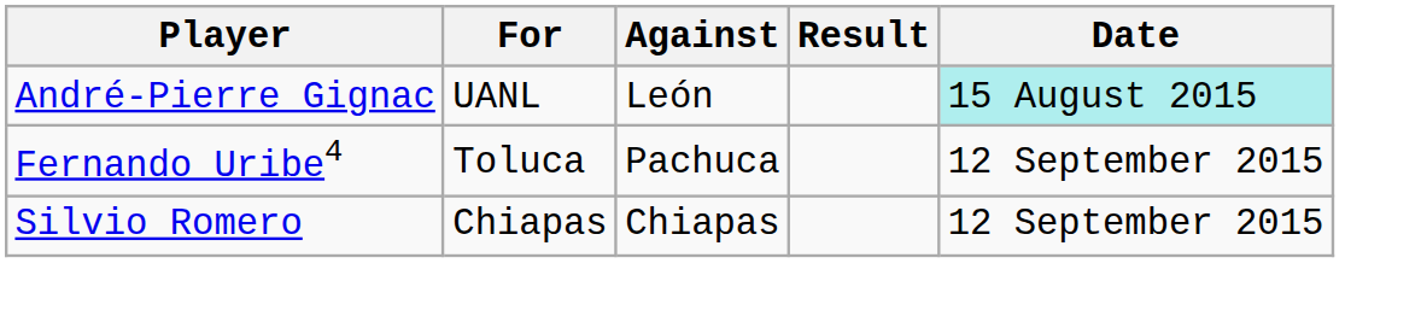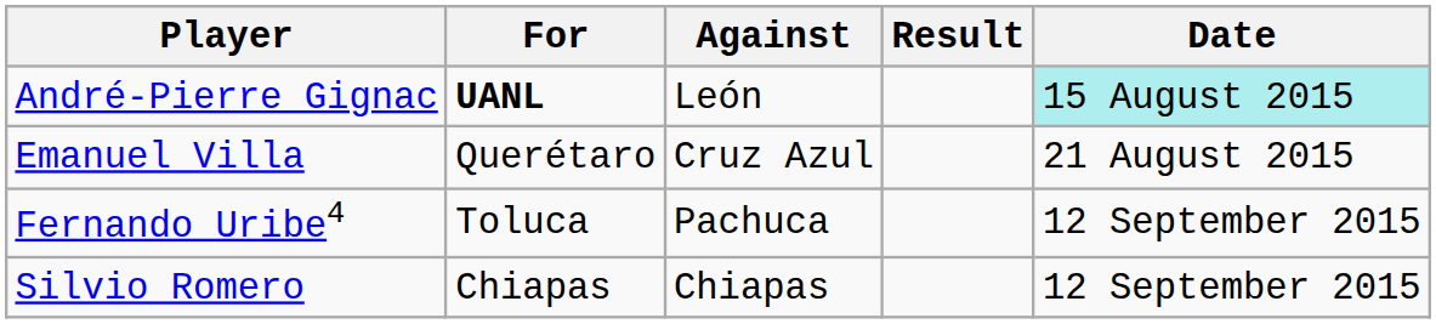 <table class="wikitable sortable">
 <tr>
 <th>Player</th>
 <th>For</th>
 <th>Against</th>
 <th align=center>Result</th>
 <th>Date</th>
 </tr>
 <tr>
 <td> <a href='#'>André-Pierre Gignac</a></td>
-<td>UANL</td>
+<td><strong>UANL</strong></td>
 <td>León</td>
 <td align="center"></td>
 <td style="background: paleturquoise;">15 August 2015</td>
+</tr>
+<tr>
+<td> <a href='#'>Emanuel Villa</a></td>
+<td>Querétaro</td>
+<td>Cruz Azul</td>
+<td align="center"></td>
+<td>21 August 2015</td>
 </tr>
 <tr>
 <td> <a href='#'>Fernando Uribe</a><sup>4</sup></td>
 <td>Toluca</td>
 <td>Pachuca</td>
 <td align="center"></td>
 <td>12 September 2015</td>
 </tr>
 <tr>
 <td> <a href='#'>Silvio Romero</a></td>
 <td>Chiapas</td>
 <td>Chiapas</td>
 <td align="center"></td>
 <td>12 September 2015</td>
 </tr>
 </table>
